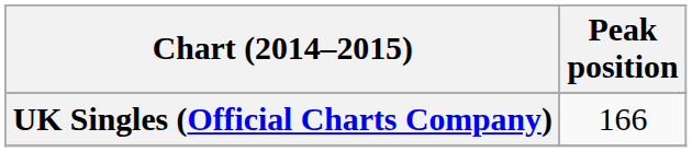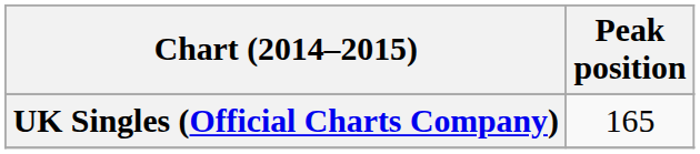 <table class="wikitable sortable plainrowheaders">
 <tr>
 <th>Chart (2014–2015)</th>
 <th>Peak<br>position</th>
 </tr>
 <tr>
 </tr>
 <tr>
 </tr>
 <tr>
 </tr>
 <tr>
 </tr>
 <tr>
 </tr>
 <tr>
 </tr>
 <tr>
 </tr>
 <tr>
 <th scope="row">UK Singles (<a href='#'>Official Charts Company</a>)</th>
-<td align="center">166</td>
+<td align="center">165</td>
 </tr>
 <tr>
 </tr>
 <tr>
 </tr>
 <tr>
 </tr>
 <tr>
 </tr>
 <tr>
 </tr>
 <tr>
 </tr>
 </table>
